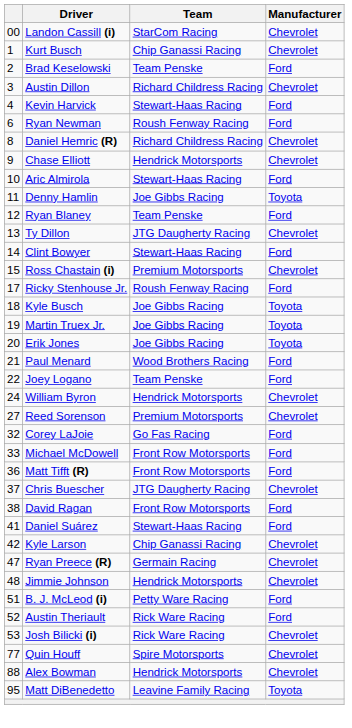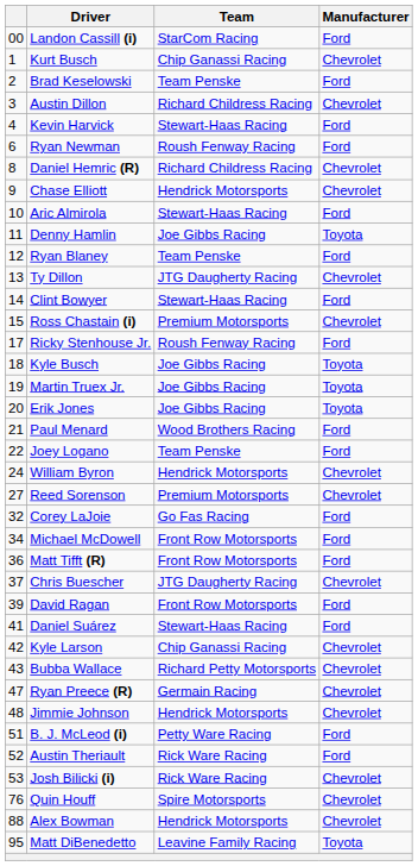 <table class="wikitable" style="font-size:95%">
 <tr>
 <th></th>
 <th>Driver</th>
 <th>Team</th>
 <th>Manufacturer</th>
 </tr>
 <tr>
 <td>00</td>
 <td><a href='#'>Landon Cassill</a> <strong>(i)</strong></td>
 <td><a href='#'>StarCom Racing</a></td>
-<td><a href='#'>Chevrolet</a></td>
+<td><a href='#'>Ford</a></td>
 </tr>
 <tr>
 <td>1</td>
 <td><a href='#'>Kurt Busch</a></td>
 <td><a href='#'>Chip Ganassi Racing</a></td>
 <td><a href='#'>Chevrolet</a></td>
 </tr>
 <tr>
 <td>2</td>
 <td><a href='#'>Brad Keselowski</a></td>
 <td><a href='#'>Team Penske</a></td>
 <td><a href='#'>Ford</a></td>
 </tr>
 <tr>
 <td>3</td>
 <td><a href='#'>Austin Dillon</a></td>
 <td><a href='#'>Richard Childress Racing</a></td>
 <td><a href='#'>Chevrolet</a></td>
 </tr>
 <tr>
 <td>4</td>
 <td><a href='#'>Kevin Harvick</a></td>
 <td><a href='#'>Stewart-Haas Racing</a></td>
 <td><a href='#'>Ford</a></td>
 </tr>
 <tr>
 <td>6</td>
 <td><a href='#'>Ryan Newman</a></td>
 <td><a href='#'>Roush Fenway Racing</a></td>
 <td><a href='#'>Ford</a></td>
 </tr>
 <tr>
 <td>8</td>
 <td><a href='#'>Daniel Hemric</a> <strong>(R)</strong></td>
 <td><a href='#'>Richard Childress Racing</a></td>
 <td><a href='#'>Chevrolet</a></td>
 </tr>
 <tr>
 <td>9</td>
 <td><a href='#'>Chase Elliott</a></td>
 <td><a href='#'>Hendrick Motorsports</a></td>
 <td><a href='#'>Chevrolet</a></td>
 </tr>
 <tr>
 <td>10</td>
 <td><a href='#'>Aric Almirola</a></td>
 <td><a href='#'>Stewart-Haas Racing</a></td>
 <td><a href='#'>Ford</a></td>
 </tr>
 <tr>
 <td>11</td>
 <td><a href='#'>Denny Hamlin</a></td>
 <td><a href='#'>Joe Gibbs Racing</a></td>
 <td><a href='#'>Toyota</a></td>
 </tr>
 <tr>
 <td>12</td>
 <td><a href='#'>Ryan Blaney</a></td>
 <td><a href='#'>Team Penske</a></td>
 <td><a href='#'>Ford</a></td>
 </tr>
 <tr>
 <td>13</td>
 <td><a href='#'>Ty Dillon</a></td>
 <td><a href='#'>JTG Daugherty Racing</a></td>
 <td><a href='#'>Chevrolet</a></td>
 </tr>
 <tr>
 <td>14</td>
 <td><a href='#'>Clint Bowyer</a></td>
 <td><a href='#'>Stewart-Haas Racing</a></td>
 <td><a href='#'>Ford</a></td>
 </tr>
 <tr>
 <td>15</td>
 <td><a href='#'>Ross Chastain</a> <strong>(i)</strong></td>
 <td><a href='#'>Premium Motorsports</a></td>
 <td><a href='#'>Chevrolet</a></td>
 </tr>
 <tr>
 <td>17</td>
 <td><a href='#'>Ricky Stenhouse Jr.</a></td>
 <td><a href='#'>Roush Fenway Racing</a></td>
 <td><a href='#'>Ford</a></td>
 </tr>
 <tr>
 <td>18</td>
 <td><a href='#'>Kyle Busch</a></td>
 <td><a href='#'>Joe Gibbs Racing</a></td>
 <td><a href='#'>Toyota</a></td>
 </tr>
 <tr>
 <td>19</td>
 <td><a href='#'>Martin Truex Jr.</a></td>
 <td><a href='#'>Joe Gibbs Racing</a></td>
 <td><a href='#'>Toyota</a></td>
 </tr>
 <tr>
 <td>20</td>
 <td><a href='#'>Erik Jones</a></td>
 <td><a href='#'>Joe Gibbs Racing</a></td>
 <td><a href='#'>Toyota</a></td>
 </tr>
 <tr>
 <td>21</td>
 <td><a href='#'>Paul Menard</a></td>
 <td><a href='#'>Wood Brothers Racing</a></td>
 <td><a href='#'>Ford</a></td>
 </tr>
 <tr>
 <td>22</td>
 <td><a href='#'>Joey Logano</a></td>
 <td><a href='#'>Team Penske</a></td>
 <td><a href='#'>Ford</a></td>
 </tr>
 <tr>
 <td>24</td>
 <td><a href='#'>William Byron</a></td>
 <td><a href='#'>Hendrick Motorsports</a></td>
 <td><a href='#'>Chevrolet</a></td>
 </tr>
 <tr>
 <td>27</td>
 <td><a href='#'>Reed Sorenson</a></td>
 <td><a href='#'>Premium Motorsports</a></td>
 <td><a href='#'>Chevrolet</a></td>
 </tr>
 <tr>
 <td>32</td>
 <td><a href='#'>Corey LaJoie</a></td>
 <td><a href='#'>Go Fas Racing</a></td>
 <td><a href='#'>Ford</a></td>
 </tr>
 <tr>
-<td>33</td>
+<td>34</td>
 <td><a href='#'>Michael McDowell</a></td>
 <td><a href='#'>Front Row Motorsports</a></td>
 <td><a href='#'>Ford</a></td>
 </tr>
 <tr>
 <td>36</td>
 <td><a href='#'>Matt Tifft</a> <strong>(R)</strong></td>
 <td><a href='#'>Front Row Motorsports</a></td>
 <td><a href='#'>Ford</a></td>
 </tr>
 <tr>
 <td>37</td>
 <td><a href='#'>Chris Buescher</a></td>
 <td><a href='#'>JTG Daugherty Racing</a></td>
 <td><a href='#'>Chevrolet</a></td>
 </tr>
 <tr>
-<td>38</td>
+<td>39</td>
 <td><a href='#'>David Ragan</a></td>
 <td><a href='#'>Front Row Motorsports</a></td>
 <td><a href='#'>Ford</a></td>
 </tr>
 <tr>
 <td>41</td>
 <td><a href='#'>Daniel Suárez</a></td>
 <td><a href='#'>Stewart-Haas Racing</a></td>
 <td><a href='#'>Ford</a></td>
 </tr>
 <tr>
 <td>42</td>
 <td><a href='#'>Kyle Larson</a></td>
 <td><a href='#'>Chip Ganassi Racing</a></td>
+<td><a href='#'>Chevrolet</a></td>
+</tr>
+<tr>
+<td>43</td>
+<td><a href='#'>Bubba Wallace</a></td>
+<td><a href='#'>Richard Petty Motorsports</a></td>
 <td><a href='#'>Chevrolet</a></td>
 </tr>
 <tr>
 <td>47</td>
 <td><a href='#'>Ryan Preece</a> <strong>(R)</strong></td>
 <td><a href='#'>Germain Racing</a></td>
 <td><a href='#'>Chevrolet</a></td>
 </tr>
 <tr>
 <td>48</td>
 <td><a href='#'>Jimmie Johnson</a></td>
 <td><a href='#'>Hendrick Motorsports</a></td>
 <td><a href='#'>Chevrolet</a></td>
 </tr>
 <tr>
 <td>51</td>
 <td><a href='#'>B. J. McLeod</a> <strong>(i)</strong></td>
 <td><a href='#'>Petty Ware Racing</a></td>
 <td><a href='#'>Ford</a></td>
 </tr>
 <tr>
 <td>52</td>
 <td><a href='#'>Austin Theriault</a></td>
 <td><a href='#'>Rick Ware Racing</a></td>
 <td><a href='#'>Ford</a></td>
 </tr>
 <tr>
 <td>53</td>
 <td><a href='#'>Josh Bilicki</a> <strong>(i)</strong></td>
 <td><a href='#'>Rick Ware Racing</a></td>
 <td><a href='#'>Chevrolet</a></td>
 </tr>
 <tr>
-<td>77</td>
+<td>76</td>
 <td><a href='#'>Quin Houff</a></td>
 <td><a href='#'>Spire Motorsports</a></td>
 <td><a href='#'>Chevrolet</a></td>
 </tr>
 <tr>
 <td>88</td>
 <td><a href='#'>Alex Bowman</a></td>
 <td><a href='#'>Hendrick Motorsports</a></td>
 <td><a href='#'>Chevrolet</a></td>
 </tr>
 <tr>
 <td>95</td>
 <td><a href='#'>Matt DiBenedetto</a></td>
 <td><a href='#'>Leavine Family Racing</a></td>
 <td><a href='#'>Toyota</a></td>
 </tr>
 <tr>
 <th colspan="4"></th>
 </tr>
 </table>
